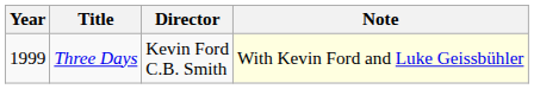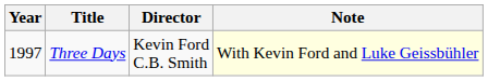 <table class="wikitable">
 <tr>
 <th>Year</th>
 <th>Title</th>
 <th>Director</th>
 <th>Note</th>
 </tr>
 <tr>
-<td>1999</td>
+<td>1997</td>
 <td><em><a href='#'>Three Days</a></em></td>
 <td>Kevin Ford<br>C.B. Smith</td>
 <td style="background: lightyellow;">With Kevin Ford and <a href='#'>Luke Geissbühler</a></td>
 </tr>
 </table>
